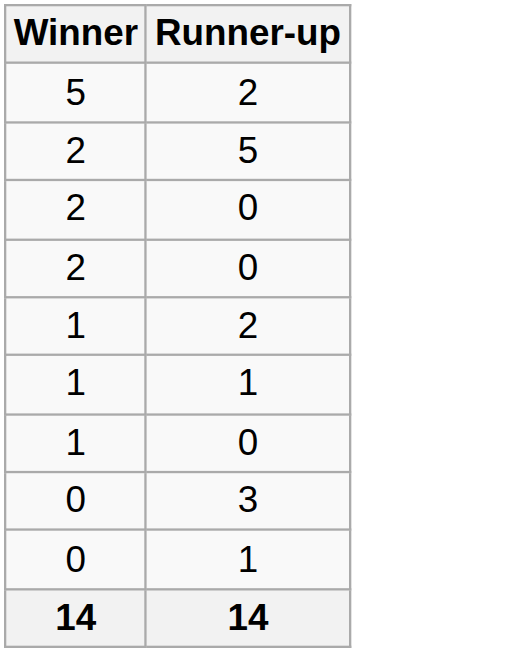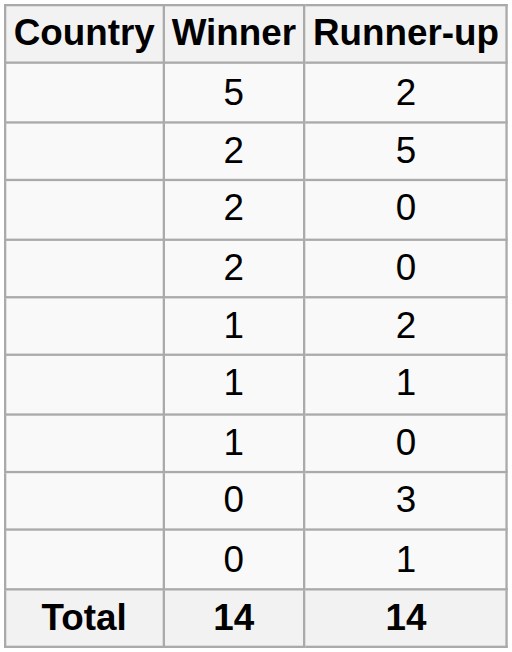 <table class="wikitable sortable" style="text-align:center">
 <tr>
+<th>Country</th>
 <th>Winner</th>
 <th>Runner-up</th>
 </tr>
 <tr>
+<td align=left></td>
 <td>5</td>
 <td>2</td>
 </tr>
 <tr>
+<td align=left></td>
 <td>2</td>
 <td>5</td>
 </tr>
 <tr>
+<td align=left></td>
 <td>2</td>
 <td>0</td>
 </tr>
 <tr>
+<td align=left></td>
 <td>2</td>
 <td>0</td>
 </tr>
 <tr>
+<td align=left></td>
 <td>1</td>
 <td>2</td>
 </tr>
 <tr>
+<td align=left></td>
 <td>1</td>
 <td>1</td>
 </tr>
 <tr>
+<td align=left></td>
 <td>1</td>
 <td>0</td>
 </tr>
 <tr>
+<td align=left></td>
 <td>0</td>
 <td>3</td>
 </tr>
 <tr>
+<td align=left></td>
 <td>0</td>
 <td>1</td>
 </tr>
 <tr>
+<th>Total</th>
 <th>14</th>
 <th>14</th>
 </tr>
 </table>
